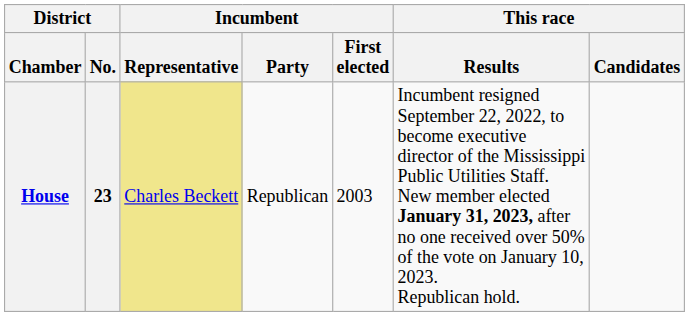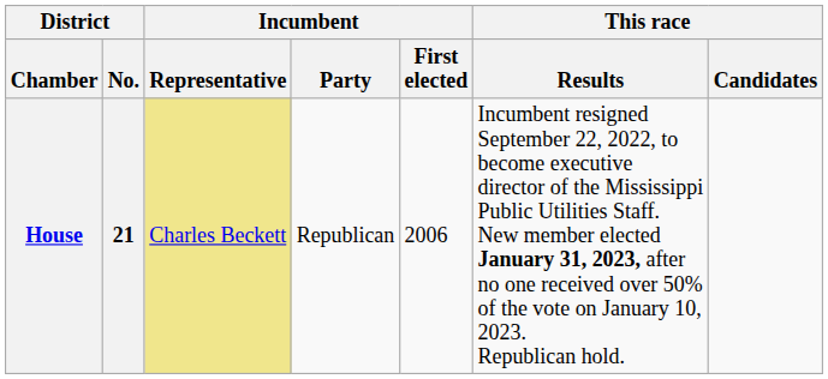 <table class="wikitable sortable">
 <tr valign=bottom>
 <th colspan="2">District</th>
 <th colspan="3">Incumbent</th>
 <th colspan="4">This race</th>
 </tr>
 <tr valign=bottom>
 <th>Chamber</th>
 <th>No.</th>
 <th>Representative</th>
 <th>Party</th>
 <th>First<br> elected</th>
 <th>Results</th>
 <th>Candidates</th>
 </tr>
 <tr>
 <th><a href='#'>House</a></th>
-<th>23</th>
+<th>21</th>
 <td style="background: khaki;"><a href='#'>Charles Beckett</a></td>
 <td>Republican</td>
-<td>2003</td>
+<td>2006</td>
 <td>Incumbent resigned September 22, 2022, to become executive director of the Mississippi Public Utilities Staff.<br>New member elected <strong>January 31, 2023,</strong> after no one received over 50% of the vote on January 10, 2023.<br>Republican hold.</td>
 <td nowrap></td>
 </tr>
 </table>
